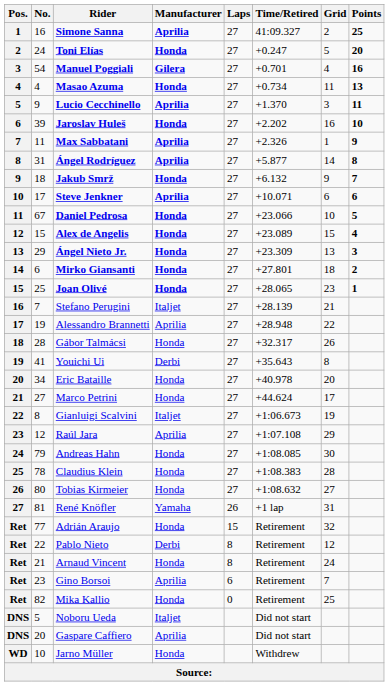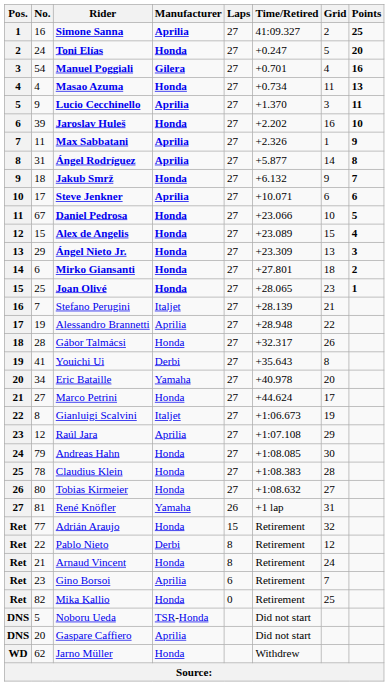 <table class="wikitable" style="font-size: 95%;">
 <tr>
 <th>Pos.</th>
 <th>No.</th>
 <th>Rider</th>
 <th>Manufacturer</th>
 <th>Laps</th>
 <th>Time/Retired</th>
 <th>Grid</th>
 <th>Points</th>
 </tr>
 <tr>
 <th>1</th>
 <td>16</td>
 <td> <strong><a href='#'>Simone Sanna</a></strong></td>
 <td><strong><a href='#'>Aprilia</a></strong></td>
 <td>27</td>
 <td>41:09.327</td>
 <td>2</td>
 <td><strong>25</strong></td>
 </tr>
 <tr>
 <th>2</th>
 <td>24</td>
 <td> <strong><a href='#'>Toni Elías</a></strong></td>
 <td><strong><a href='#'>Honda</a></strong></td>
 <td>27</td>
 <td>+0.247</td>
 <td>5</td>
 <td><strong>20</strong></td>
 </tr>
 <tr>
 <th>3</th>
 <td>54</td>
 <td> <strong><a href='#'>Manuel Poggiali</a></strong></td>
 <td><strong><a href='#'>Gilera</a></strong></td>
 <td>27</td>
 <td>+0.701</td>
 <td>4</td>
 <td><strong>16</strong></td>
 </tr>
 <tr>
 <th>4</th>
 <td>4</td>
 <td> <strong><a href='#'>Masao Azuma</a></strong></td>
 <td><strong><a href='#'>Honda</a></strong></td>
 <td>27</td>
 <td>+0.734</td>
 <td>11</td>
 <td><strong>13</strong></td>
 </tr>
 <tr>
 <th>5</th>
 <td>9</td>
 <td> <strong><a href='#'>Lucio Cecchinello</a></strong></td>
 <td><strong><a href='#'>Aprilia</a></strong></td>
 <td>27</td>
 <td>+1.370</td>
 <td>3</td>
 <td><strong>11</strong></td>
 </tr>
 <tr>
 <th>6</th>
 <td>39</td>
 <td> <strong><a href='#'>Jaroslav Huleš</a></strong></td>
 <td><strong><a href='#'>Honda</a></strong></td>
 <td>27</td>
 <td>+2.202</td>
 <td>16</td>
 <td><strong>10</strong></td>
 </tr>
 <tr>
 <th>7</th>
 <td>11</td>
 <td> <strong><a href='#'>Max Sabbatani</a></strong></td>
 <td><strong><a href='#'>Aprilia</a></strong></td>
 <td>27</td>
 <td>+2.326</td>
 <td>1</td>
 <td><strong>9</strong></td>
 </tr>
 <tr>
 <th>8</th>
 <td>31</td>
 <td> <strong><a href='#'>Ángel Rodríguez</a></strong></td>
 <td><strong><a href='#'>Aprilia</a></strong></td>
 <td>27</td>
 <td>+5.877</td>
 <td>14</td>
 <td><strong>8</strong></td>
 </tr>
 <tr>
 <th>9</th>
 <td>18</td>
 <td> <strong><a href='#'>Jakub Smrž</a></strong></td>
 <td><strong><a href='#'>Honda</a></strong></td>
 <td>27</td>
 <td>+6.132</td>
 <td>9</td>
 <td><strong>7</strong></td>
 </tr>
 <tr>
 <th>10</th>
 <td>17</td>
 <td> <strong><a href='#'>Steve Jenkner</a></strong></td>
 <td><strong><a href='#'>Aprilia</a></strong></td>
 <td>27</td>
 <td>+10.071</td>
 <td>6</td>
 <td><strong>6</strong></td>
 </tr>
 <tr>
 <th>11</th>
 <td>67</td>
 <td> <strong><a href='#'>Daniel Pedrosa</a></strong></td>
 <td><strong><a href='#'>Honda</a></strong></td>
 <td>27</td>
 <td>+23.066</td>
 <td>10</td>
 <td><strong>5</strong></td>
 </tr>
 <tr>
 <th>12</th>
 <td>15</td>
 <td> <strong><a href='#'>Alex de Angelis</a></strong></td>
 <td><strong><a href='#'>Honda</a></strong></td>
 <td>27</td>
 <td>+23.089</td>
 <td>15</td>
 <td><strong>4</strong></td>
 </tr>
 <tr>
 <th>13</th>
 <td>29</td>
 <td> <strong><a href='#'>Ángel Nieto Jr.</a></strong></td>
 <td><strong><a href='#'>Honda</a></strong></td>
 <td>27</td>
 <td>+23.309</td>
 <td>13</td>
 <td><strong>3</strong></td>
 </tr>
 <tr>
 <th>14</th>
 <td>6</td>
 <td> <strong><a href='#'>Mirko Giansanti</a></strong></td>
 <td><strong><a href='#'>Honda</a></strong></td>
 <td>27</td>
 <td>+27.801</td>
 <td>18</td>
 <td><strong>2</strong></td>
 </tr>
 <tr>
 <th>15</th>
 <td>25</td>
 <td> <strong><a href='#'>Joan Olivé</a></strong></td>
 <td><strong><a href='#'>Honda</a></strong></td>
 <td>27</td>
 <td>+28.065</td>
 <td>23</td>
 <td><strong>1</strong></td>
 </tr>
 <tr>
 <th>16</th>
 <td>7</td>
 <td> <a href='#'>Stefano Perugini</a></td>
 <td><a href='#'>Italjet</a></td>
 <td>27</td>
 <td>+28.139</td>
 <td>21</td>
 <td></td>
 </tr>
 <tr>
 <th>17</th>
 <td>19</td>
 <td> <a href='#'>Alessandro Brannetti</a></td>
 <td><a href='#'>Aprilia</a></td>
 <td>27</td>
 <td>+28.948</td>
 <td>22</td>
 <td></td>
 </tr>
 <tr>
 <th>18</th>
 <td>28</td>
 <td> <a href='#'>Gábor Talmácsi</a></td>
 <td><a href='#'>Honda</a></td>
 <td>27</td>
 <td>+32.317</td>
 <td>26</td>
 <td></td>
 </tr>
 <tr>
 <th>19</th>
 <td>41</td>
 <td> <a href='#'>Youichi Ui</a></td>
 <td><a href='#'>Derbi</a></td>
 <td>27</td>
 <td>+35.643</td>
 <td>8</td>
 <td></td>
 </tr>
 <tr>
 <th>20</th>
 <td>34</td>
 <td> <a href='#'>Eric Bataille</a></td>
-<td><a href='#'>Honda</a></td>
+<td><a href='#'>Yamaha</a></td>
 <td>27</td>
 <td>+40.978</td>
 <td>20</td>
 <td></td>
 </tr>
 <tr>
 <th>21</th>
 <td>27</td>
 <td> <a href='#'>Marco Petrini</a></td>
 <td><a href='#'>Honda</a></td>
 <td>27</td>
 <td>+44.624</td>
 <td>17</td>
 <td></td>
 </tr>
 <tr>
 <th>22</th>
 <td>8</td>
 <td> <a href='#'>Gianluigi Scalvini</a></td>
 <td><a href='#'>Italjet</a></td>
 <td>27</td>
 <td>+1:06.673</td>
 <td>19</td>
 <td></td>
 </tr>
 <tr>
 <th>23</th>
 <td>12</td>
 <td> <a href='#'>Raúl Jara</a></td>
 <td><a href='#'>Aprilia</a></td>
 <td>27</td>
 <td>+1:07.108</td>
 <td>29</td>
 <td></td>
 </tr>
 <tr>
 <th>24</th>
 <td>79</td>
 <td> <a href='#'>Andreas Hahn</a></td>
 <td><a href='#'>Honda</a></td>
 <td>27</td>
 <td>+1:08.085</td>
 <td>30</td>
 <td></td>
 </tr>
 <tr>
 <th>25</th>
 <td>78</td>
 <td> <a href='#'>Claudius Klein</a></td>
 <td><a href='#'>Honda</a></td>
 <td>27</td>
 <td>+1:08.383</td>
 <td>28</td>
 <td></td>
 </tr>
 <tr>
 <th>26</th>
 <td>80</td>
 <td> <a href='#'>Tobias Kirmeier</a></td>
 <td><a href='#'>Honda</a></td>
 <td>27</td>
 <td>+1:08.632</td>
 <td>27</td>
 <td></td>
 </tr>
 <tr>
 <th>27</th>
 <td>81</td>
 <td> <a href='#'>René Knöfler</a></td>
 <td><a href='#'>Yamaha</a></td>
 <td>26</td>
 <td>+1 lap</td>
 <td>31</td>
 <td></td>
 </tr>
 <tr>
 <th>Ret</th>
 <td>77</td>
 <td> <a href='#'>Adrián Araujo</a></td>
 <td><a href='#'>Honda</a></td>
 <td>15</td>
 <td>Retirement</td>
 <td>32</td>
 <td></td>
 </tr>
 <tr>
 <th>Ret</th>
 <td>22</td>
 <td> <a href='#'>Pablo Nieto</a></td>
 <td><a href='#'>Derbi</a></td>
 <td>8</td>
 <td>Retirement</td>
 <td>12</td>
 <td></td>
 </tr>
 <tr>
 <th>Ret</th>
 <td>21</td>
 <td> <a href='#'>Arnaud Vincent</a></td>
 <td><a href='#'>Honda</a></td>
 <td>8</td>
 <td>Retirement</td>
 <td>24</td>
 <td></td>
 </tr>
 <tr>
 <th>Ret</th>
 <td>23</td>
 <td> <a href='#'>Gino Borsoi</a></td>
 <td><a href='#'>Aprilia</a></td>
 <td>6</td>
 <td>Retirement</td>
 <td>7</td>
 <td></td>
 </tr>
 <tr>
 <th>Ret</th>
 <td>82</td>
 <td> <a href='#'>Mika Kallio</a></td>
 <td><a href='#'>Honda</a></td>
 <td>0</td>
 <td>Retirement</td>
 <td>25</td>
 <td></td>
 </tr>
 <tr>
 <th>DNS</th>
 <td>5</td>
 <td> <a href='#'>Noboru Ueda</a></td>
-<td><a href='#'>Italjet</a></td>
+<td><a href='#'>TSR</a>-<a href='#'>Honda</a></td>
 <td></td>
 <td>Did not start</td>
 <td></td>
 <td></td>
 </tr>
 <tr>
 <th>DNS</th>
 <td>20</td>
 <td> <a href='#'>Gaspare Caffiero</a></td>
 <td><a href='#'>Aprilia</a></td>
 <td></td>
 <td>Did not start</td>
 <td></td>
 <td></td>
 </tr>
 <tr>
 <th>WD</th>
-<td>10</td>
+<td>62</td>
 <td> <a href='#'>Jarno Müller</a></td>
 <td><a href='#'>Honda</a></td>
 <td></td>
 <td>Withdrew</td>
 <td></td>
 <td></td>
 </tr>
 <tr>
 <th colspan=8>Source: </th>
 </tr>
 </table>
